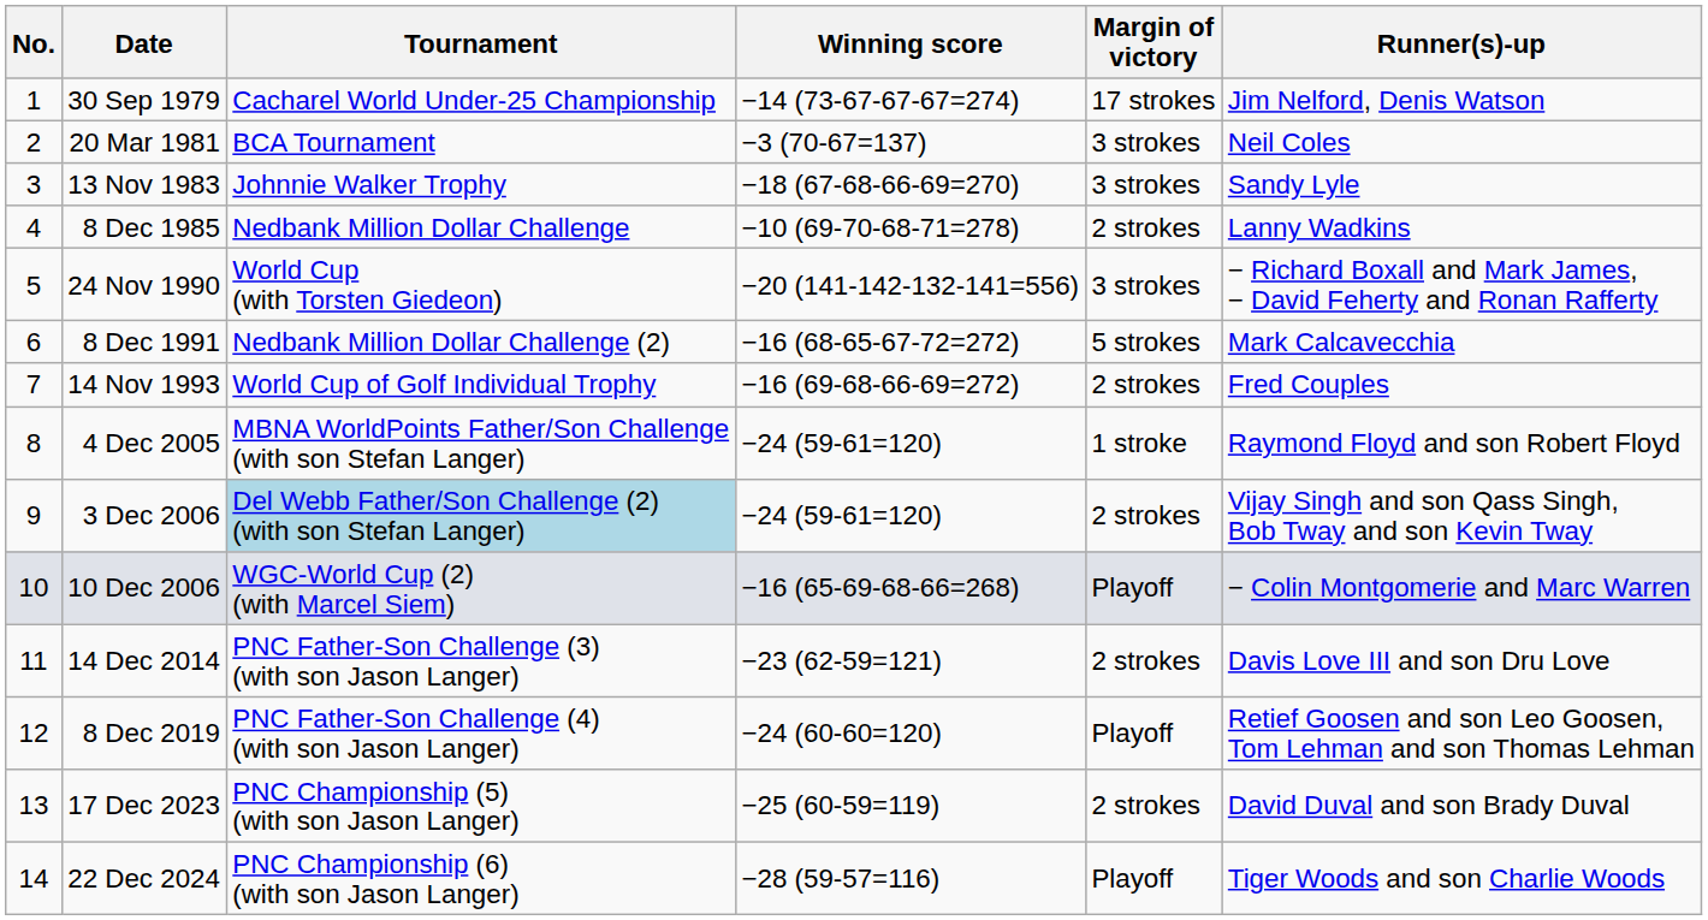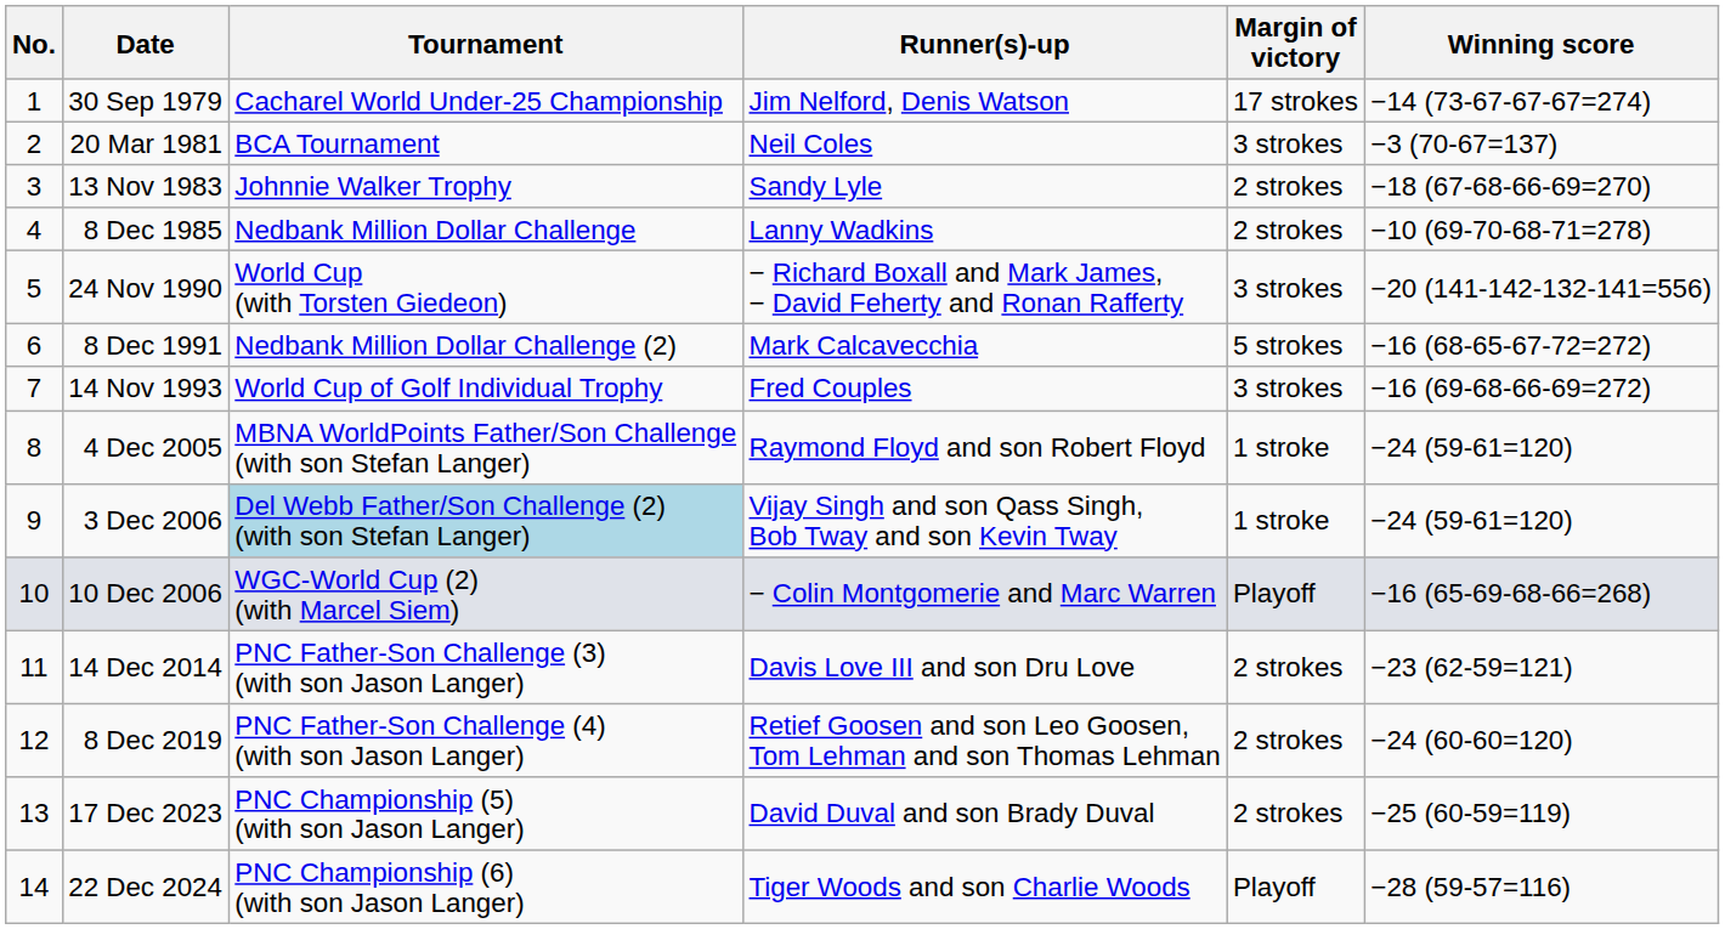 <table class="wikitable" style="font-size:95%;">
 <tr>
 <th>No.</th>
 <th>Date</th>
 <th>Tournament</th>
+<th>Runner(s)-up</th>
+<th>Margin of<br>victory</th>
 <th>Winning score</th>
-<th>Margin of<br>victory</th>
-<th>Runner(s)-up</th>
 </tr>
 <tr>
 <td align=center>1</td>
 <td align=right>30 Sep 1979</td>
 <td><a href='#'>Cacharel World Under-25 Championship</a></td>
+<td> <a href='#'>Jim Nelford</a>,  <a href='#'>Denis Watson</a></td>
+<td>17 strokes</td>
 <td>−14 (73-67-67-67=274)</td>
-<td>17 strokes</td>
-<td> <a href='#'>Jim Nelford</a>,  <a href='#'>Denis Watson</a></td>
 </tr>
 <tr>
 <td align=center>2</td>
 <td align=right>20 Mar 1981</td>
 <td><a href='#'>BCA Tournament</a></td>
+<td> <a href='#'>Neil Coles</a></td>
+<td>3 strokes</td>
 <td>−3 (70-67=137)</td>
-<td>3 strokes</td>
-<td> <a href='#'>Neil Coles</a></td>
 </tr>
 <tr>
 <td align=center>3</td>
 <td align=right>13 Nov 1983</td>
 <td><a href='#'>Johnnie Walker Trophy</a></td>
+<td> <a href='#'>Sandy Lyle</a></td>
+<td>2 strokes</td>
 <td>−18 (67-68-66-69=270)</td>
-<td>3 strokes</td>
-<td> <a href='#'>Sandy Lyle</a></td>
 </tr>
 <tr>
 <td align=center>4</td>
 <td align=right>8 Dec 1985</td>
 <td><a href='#'>Nedbank Million Dollar Challenge</a></td>
+<td> <a href='#'>Lanny Wadkins</a></td>
+<td>2 strokes</td>
 <td>−10 (69-70-68-71=278)</td>
-<td>2 strokes</td>
-<td> <a href='#'>Lanny Wadkins</a></td>
 </tr>
 <tr>
 <td align=center>5</td>
 <td align=right>24 Nov 1990</td>
 <td><a href='#'>World Cup</a><br>(with  <a href='#'>Torsten Giedeon</a>)</td>
+<td> − <a href='#'>Richard Boxall</a> and <a href='#'>Mark James</a>,<br> − <a href='#'>David Feherty</a> and <a href='#'>Ronan Rafferty</a></td>
+<td>3 strokes</td>
 <td>−20 (141-142-132-141=556)</td>
-<td>3 strokes</td>
-<td> − <a href='#'>Richard Boxall</a> and <a href='#'>Mark James</a>,<br> − <a href='#'>David Feherty</a> and <a href='#'>Ronan Rafferty</a></td>
 </tr>
 <tr>
 <td align=center>6</td>
 <td align=right>8 Dec 1991</td>
 <td><a href='#'>Nedbank Million Dollar Challenge</a> (2)</td>
+<td> <a href='#'>Mark Calcavecchia</a></td>
+<td>5 strokes</td>
 <td>−16 (68-65-67-72=272)</td>
-<td>5 strokes</td>
-<td> <a href='#'>Mark Calcavecchia</a></td>
 </tr>
 <tr>
 <td align=center>7</td>
 <td align=right>14 Nov 1993</td>
 <td><a href='#'>World Cup of Golf Individual Trophy</a></td>
+<td> <a href='#'>Fred Couples</a></td>
+<td>3 strokes</td>
 <td>−16 (69-68-66-69=272)</td>
-<td>2 strokes</td>
-<td> <a href='#'>Fred Couples</a></td>
 </tr>
 <tr>
 <td align=center>8</td>
 <td align=right>4 Dec 2005</td>
 <td><a href='#'>MBNA WorldPoints Father/Son Challenge</a><br>(with son Stefan Langer)</td>
+<td> <a href='#'>Raymond Floyd</a> and son Robert Floyd</td>
+<td>1 stroke</td>
 <td>−24 (59-61=120)</td>
-<td>1 stroke</td>
-<td> <a href='#'>Raymond Floyd</a> and son Robert Floyd</td>
 </tr>
 <tr>
 <td align=center>9</td>
 <td align=right>3 Dec 2006</td>
 <td style="background: lightblue;"><a href='#'>Del Webb Father/Son Challenge</a> (2)<br>(with son Stefan Langer)</td>
+<td> <a href='#'>Vijay Singh</a> and son Qass Singh,<br> <a href='#'>Bob Tway</a> and son <a href='#'>Kevin Tway</a></td>
+<td>1 stroke</td>
 <td>−24 (59-61=120)</td>
-<td>2 strokes</td>
-<td> <a href='#'>Vijay Singh</a> and son Qass Singh,<br> <a href='#'>Bob Tway</a> and son <a href='#'>Kevin Tway</a></td>
 </tr>
 <tr style="background:#dfe2e9;">
 <td align=center>10</td>
 <td align=right>10 Dec 2006</td>
 <td><a href='#'>WGC-World Cup</a> (2)<br>(with  <a href='#'>Marcel Siem</a>)</td>
+<td> − <a href='#'>Colin Montgomerie</a> and <a href='#'>Marc Warren</a></td>
+<td>Playoff</td>
 <td>−16 (65-69-68-66=268)</td>
-<td>Playoff</td>
-<td> − <a href='#'>Colin Montgomerie</a> and <a href='#'>Marc Warren</a></td>
 </tr>
 <tr>
 <td align=center>11</td>
 <td align=right>14 Dec 2014</td>
 <td><a href='#'>PNC Father-Son Challenge</a> (3)<br>(with son Jason Langer)</td>
+<td> <a href='#'>Davis Love III</a> and son Dru Love</td>
+<td>2 strokes</td>
 <td>−23 (62-59=121)</td>
-<td>2 strokes</td>
-<td> <a href='#'>Davis Love III</a> and son Dru Love</td>
 </tr>
 <tr>
 <td align=center>12</td>
 <td align=right>8 Dec 2019</td>
 <td><a href='#'>PNC Father-Son Challenge</a> (4)<br>(with son Jason Langer)</td>
+<td> <a href='#'>Retief Goosen</a> and son Leo Goosen,<br> <a href='#'>Tom Lehman</a> and son Thomas Lehman</td>
+<td>2 strokes</td>
 <td>−24 (60-60=120)</td>
-<td>Playoff</td>
-<td> <a href='#'>Retief Goosen</a> and son Leo Goosen,<br> <a href='#'>Tom Lehman</a> and son Thomas Lehman</td>
 </tr>
 <tr>
 <td align=center>13</td>
 <td align=right>17 Dec 2023</td>
 <td><a href='#'>PNC Championship</a> (5)<br>(with son Jason Langer)</td>
+<td> <a href='#'>David Duval</a> and son Brady Duval</td>
+<td>2 strokes</td>
 <td>−25 (60-59=119)</td>
-<td>2 strokes</td>
-<td> <a href='#'>David Duval</a> and son Brady Duval</td>
 </tr>
 <tr>
 <td align=center>14</td>
 <td align=right>22 Dec 2024</td>
 <td><a href='#'>PNC Championship</a> (6)<br>(with son Jason Langer)</td>
+<td> <a href='#'>Tiger Woods</a> and son <a href='#'>Charlie Woods</a></td>
+<td>Playoff</td>
 <td>−28 (59-57=116)</td>
-<td>Playoff</td>
-<td> <a href='#'>Tiger Woods</a> and son <a href='#'>Charlie Woods</a></td>
 </tr>
 </table>
